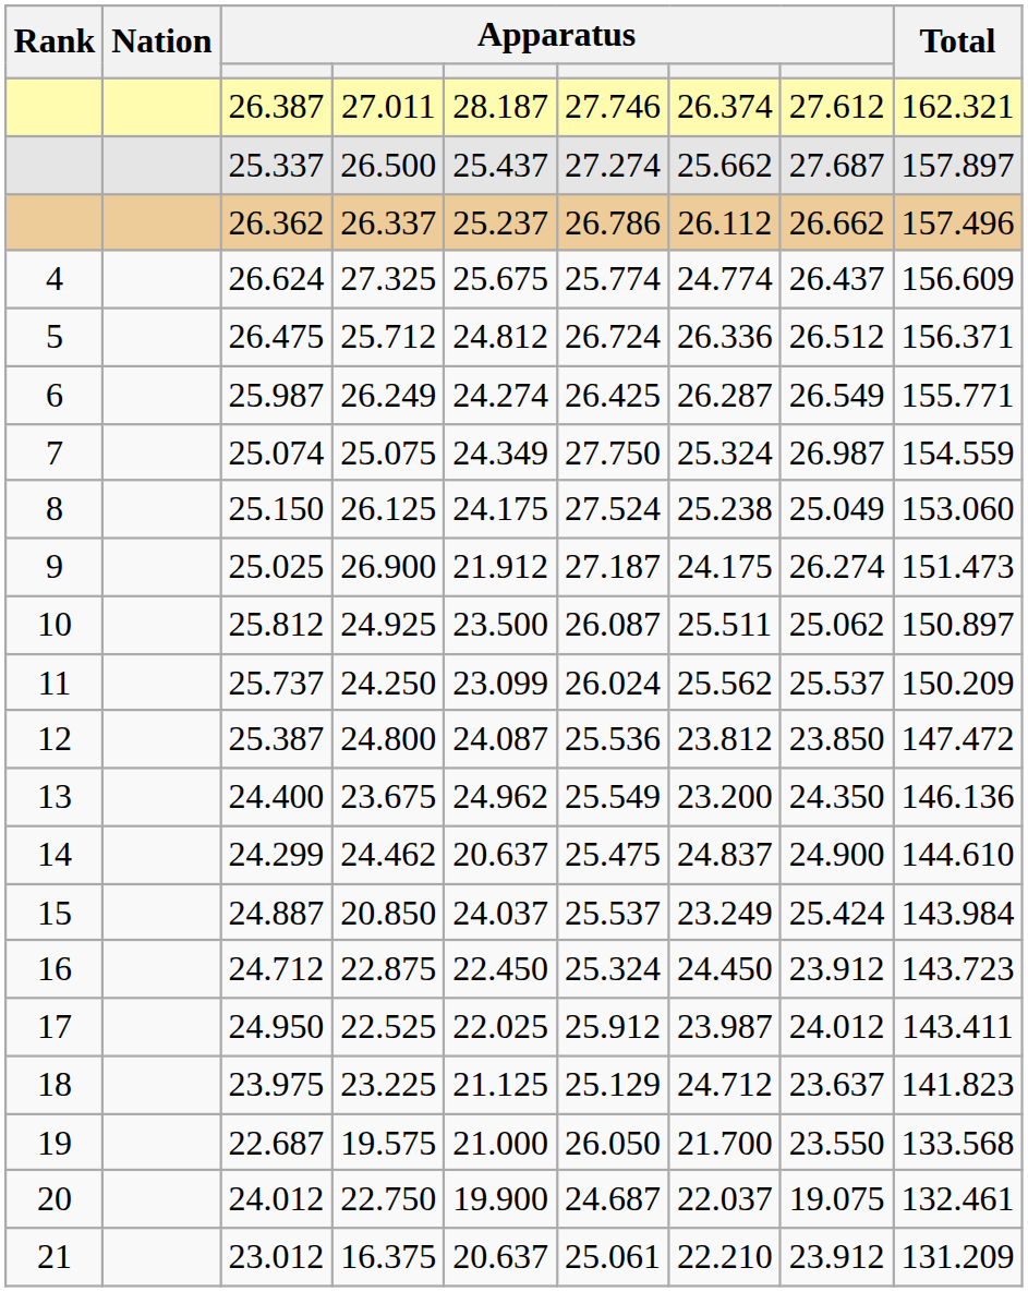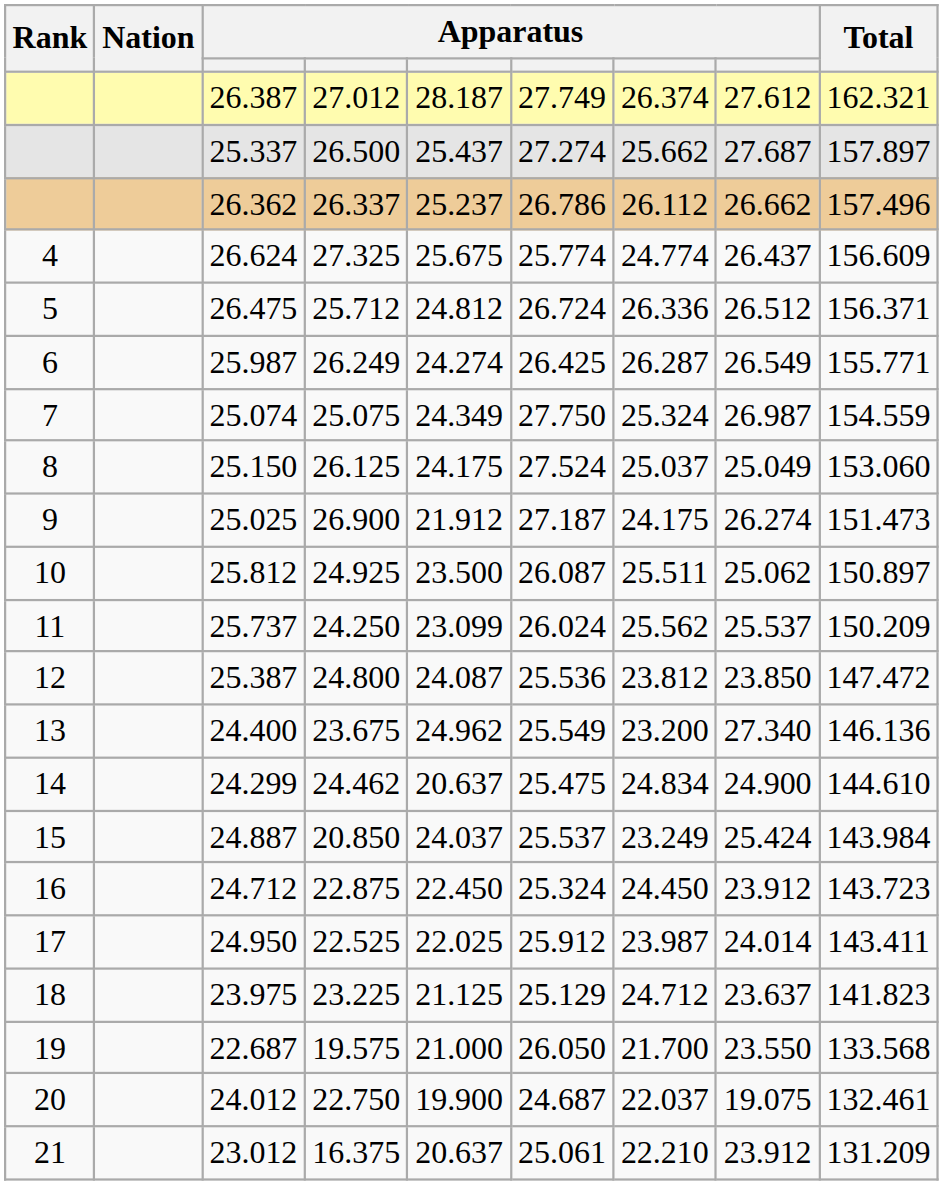 <table class="wikitable" style="font-size:90%">
 <tr>
 <th rowspan=2>Rank</th>
 <th rowspan=2>Nation</th>
 <th colspan =6>Apparatus</th>
 <th rowspan=2>Total</th>
 </tr>
 <tr style="font-size:95%">
 <th></th>
 <th></th>
 <th></th>
 <th></th>
 <th></th>
 <th></th>
 </tr>
 <tr align=center bgcolor=fffcaf>
 <td></td>
 <td align=left>     </td>
 <td>26.387</td>
-<td>27.011</td>
+<td>27.012</td>
 <td>28.187</td>
-<td>27.746</td>
+<td>27.749</td>
 <td>26.374</td>
 <td>27.612</td>
 <td>162.321</td>
 </tr>
 <tr align=center bgcolor=e5e5e5>
 <td></td>
 <td align=left></td>
 <td>25.337</td>
 <td>26.500</td>
 <td>25.437</td>
 <td>27.274</td>
 <td>25.662</td>
 <td>27.687</td>
 <td>157.897</td>
 </tr>
 <tr align=center bgcolor=eecc99>
 <td></td>
 <td align=left></td>
 <td>26.362</td>
 <td>26.337</td>
 <td>25.237</td>
 <td>26.786</td>
 <td>26.112</td>
 <td>26.662</td>
 <td>157.496</td>
 </tr>
 <tr align=center>
 <td>4</td>
 <td align=left></td>
 <td>26.624</td>
 <td>27.325</td>
 <td>25.675</td>
 <td>25.774</td>
 <td>24.774</td>
 <td>26.437</td>
 <td>156.609</td>
 </tr>
 <tr align=center>
 <td>5</td>
 <td align=left></td>
 <td>26.475</td>
 <td>25.712</td>
 <td>24.812</td>
 <td>26.724</td>
 <td>26.336</td>
 <td>26.512</td>
 <td>156.371</td>
 </tr>
 <tr align=center>
 <td>6</td>
 <td align=left></td>
 <td>25.987</td>
 <td>26.249</td>
 <td>24.274</td>
 <td>26.425</td>
 <td>26.287</td>
 <td>26.549</td>
 <td>155.771</td>
 </tr>
 <tr align=center>
 <td>7</td>
 <td align=left></td>
 <td>25.074</td>
 <td>25.075</td>
 <td>24.349</td>
 <td>27.750</td>
 <td>25.324</td>
 <td>26.987</td>
 <td>154.559</td>
 </tr>
 <tr align=center>
 <td>8</td>
 <td align=left></td>
 <td>25.150</td>
 <td>26.125</td>
 <td>24.175</td>
 <td>27.524</td>
-<td>25.238</td>
+<td>25.037</td>
 <td>25.049</td>
 <td>153.060</td>
 </tr>
 <tr align=center>
 <td>9</td>
 <td align=left></td>
 <td>25.025</td>
 <td>26.900</td>
 <td>21.912</td>
 <td>27.187</td>
 <td>24.175</td>
 <td>26.274</td>
 <td>151.473</td>
 </tr>
 <tr align=center>
 <td>10</td>
 <td align=left></td>
 <td>25.812</td>
 <td>24.925</td>
 <td>23.500</td>
 <td>26.087</td>
 <td>25.511</td>
 <td>25.062</td>
 <td>150.897</td>
 </tr>
 <tr align=center>
 <td>11</td>
 <td align=left></td>
 <td>25.737</td>
 <td>24.250</td>
 <td>23.099</td>
 <td>26.024</td>
 <td>25.562</td>
 <td>25.537</td>
 <td>150.209</td>
 </tr>
 <tr align=center>
 <td>12</td>
 <td align=left></td>
 <td>25.387</td>
 <td>24.800</td>
 <td>24.087</td>
 <td>25.536</td>
 <td>23.812</td>
 <td>23.850</td>
 <td>147.472</td>
 </tr>
 <tr align=center>
 <td>13</td>
 <td align=left></td>
 <td>24.400</td>
 <td>23.675</td>
 <td>24.962</td>
 <td>25.549</td>
 <td>23.200</td>
-<td>24.350</td>
+<td>27.340</td>
 <td>146.136</td>
 </tr>
 <tr align=center>
 <td>14</td>
 <td align=left></td>
 <td>24.299</td>
 <td>24.462</td>
 <td>20.637</td>
 <td>25.475</td>
-<td>24.837</td>
+<td>24.834</td>
 <td>24.900</td>
 <td>144.610</td>
 </tr>
 <tr align=center>
 <td>15</td>
 <td align=left></td>
 <td>24.887</td>
 <td>20.850</td>
 <td>24.037</td>
 <td>25.537</td>
 <td>23.249</td>
 <td>25.424</td>
 <td>143.984</td>
 </tr>
 <tr align=center>
 <td>16</td>
 <td align=left></td>
 <td>24.712</td>
 <td>22.875</td>
 <td>22.450</td>
 <td>25.324</td>
 <td>24.450</td>
 <td>23.912</td>
 <td>143.723</td>
 </tr>
 <tr align=center>
 <td>17</td>
 <td align=left></td>
 <td>24.950</td>
 <td>22.525</td>
 <td>22.025</td>
 <td>25.912</td>
 <td>23.987</td>
-<td>24.012</td>
+<td>24.014</td>
 <td>143.411</td>
 </tr>
 <tr align=center>
 <td>18</td>
 <td align=left></td>
 <td>23.975</td>
 <td>23.225</td>
 <td>21.125</td>
 <td>25.129</td>
 <td>24.712</td>
 <td>23.637</td>
 <td>141.823</td>
 </tr>
 <tr align=center>
 <td>19</td>
 <td align=left></td>
 <td>22.687</td>
 <td>19.575</td>
 <td>21.000</td>
 <td>26.050</td>
 <td>21.700</td>
 <td>23.550</td>
 <td>133.568</td>
 </tr>
 <tr align=center>
 <td>20</td>
 <td align=left></td>
 <td>24.012</td>
 <td>22.750</td>
 <td>19.900</td>
 <td>24.687</td>
 <td>22.037</td>
 <td>19.075</td>
 <td>132.461</td>
 </tr>
 <tr align=center>
 <td>21</td>
 <td align=left></td>
 <td>23.012</td>
 <td>16.375</td>
 <td>20.637</td>
 <td>25.061</td>
 <td>22.210</td>
 <td>23.912</td>
 <td>131.209</td>
 </tr>
 </table>
